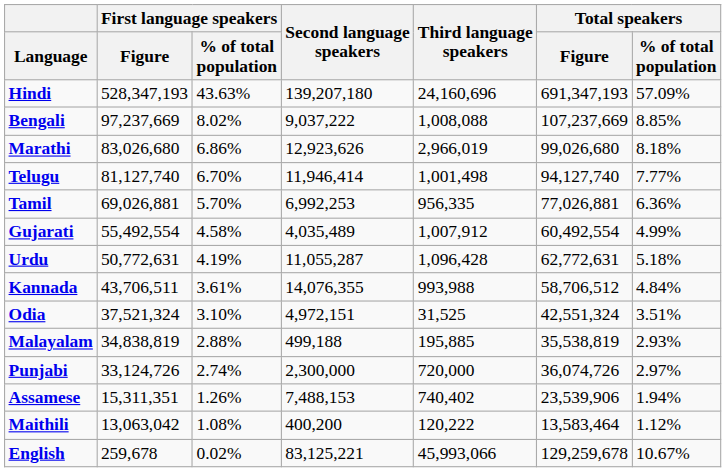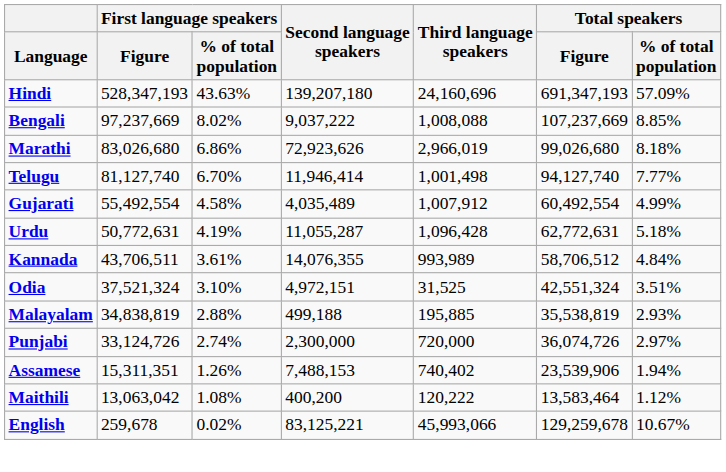 <table class="wikitable sortable">
 <tr>
 <th></th>
 <th colspan="2">First language speakers</th>
 <th rowspan="2">Second language<br>speakers</th>
 <th rowspan="2">Third language<br>speakers</th>
 <th colspan="2">Total speakers</th>
 </tr>
 <tr>
 <th>Language</th>
 <th>Figure</th>
 <th>% of total<br>population</th>
 <th>Figure</th>
 <th>% of total<br>population</th>
 </tr>
 <tr>
 <td><strong><a href='#'>Hindi</a></strong></td>
 <td>528,347,193</td>
 <td>43.63%</td>
 <td>139,207,180</td>
 <td>24,160,696</td>
 <td>691,347,193</td>
 <td>57.09%</td>
 </tr>
 <tr>
 <td><strong><a href='#'>Bengali</a></strong></td>
 <td>97,237,669</td>
 <td>8.02%</td>
 <td>9,037,222</td>
 <td>1,008,088</td>
 <td>107,237,669</td>
 <td>8.85%</td>
 </tr>
 <tr>
 <td><strong><a href='#'>Marathi</a></strong></td>
 <td>83,026,680</td>
 <td>6.86%</td>
-<td>12,923,626</td>
+<td>72,923,626</td>
 <td>2,966,019</td>
 <td>99,026,680</td>
 <td>8.18%</td>
 </tr>
 <tr>
 <td><strong><a href='#'>Telugu</a></strong></td>
 <td>81,127,740</td>
 <td>6.70%</td>
 <td>11,946,414</td>
 <td>1,001,498</td>
 <td>94,127,740</td>
 <td>7.77%</td>
-</tr>
-<tr>
-<td><strong><a href='#'>Tamil</a></strong></td>
-<td>69,026,881</td>
-<td>5.70%</td>
-<td>6,992,253</td>
-<td>956,335</td>
-<td>77,026,881</td>
-<td>6.36%</td>
 </tr>
 <tr>
 <td><strong><a href='#'>Gujarati</a></strong></td>
 <td>55,492,554</td>
 <td>4.58%</td>
 <td>4,035,489</td>
 <td>1,007,912</td>
 <td>60,492,554</td>
 <td>4.99%</td>
 </tr>
 <tr>
 <td><strong><a href='#'>Urdu</a></strong></td>
 <td>50,772,631</td>
 <td>4.19%</td>
 <td>11,055,287</td>
 <td>1,096,428</td>
 <td>62,772,631</td>
 <td>5.18%</td>
 </tr>
 <tr>
 <td><strong><a href='#'>Kannada</a></strong></td>
 <td>43,706,511</td>
 <td>3.61%</td>
 <td>14,076,355</td>
-<td>993,988</td>
+<td>993,989</td>
 <td>58,706,512</td>
 <td>4.84%</td>
 </tr>
 <tr>
 <td><strong><a href='#'>Odia</a></strong></td>
 <td>37,521,324</td>
 <td>3.10%</td>
 <td>4,972,151</td>
 <td>31,525</td>
 <td>42,551,324</td>
 <td>3.51%</td>
 </tr>
 <tr>
 <td><strong><a href='#'>Malayalam</a></strong></td>
 <td>34,838,819</td>
 <td>2.88%</td>
 <td>499,188</td>
 <td>195,885</td>
 <td>35,538,819</td>
 <td>2.93%</td>
 </tr>
 <tr>
 <td><strong><a href='#'>Punjabi</a></strong></td>
 <td>33,124,726</td>
 <td>2.74%</td>
 <td>2,300,000</td>
 <td>720,000</td>
 <td>36,074,726</td>
 <td>2.97%</td>
 </tr>
 <tr>
 <td><strong><a href='#'>Assamese</a></strong></td>
 <td>15,311,351</td>
 <td>1.26%</td>
 <td>7,488,153</td>
 <td>740,402</td>
 <td>23,539,906</td>
 <td>1.94%</td>
 </tr>
 <tr>
 <td><strong><a href='#'>Maithili</a></strong></td>
 <td>13,063,042</td>
 <td>1.08%</td>
 <td>400,200</td>
 <td>120,222</td>
 <td>13,583,464</td>
 <td>1.12%</td>
 </tr>
 <tr>
 <td><strong><a href='#'>English</a></strong></td>
 <td>259,678</td>
 <td>0.02%</td>
 <td>83,125,221</td>
 <td>45,993,066</td>
 <td>129,259,678</td>
 <td>10.67%</td>
 </tr>
 </table>
